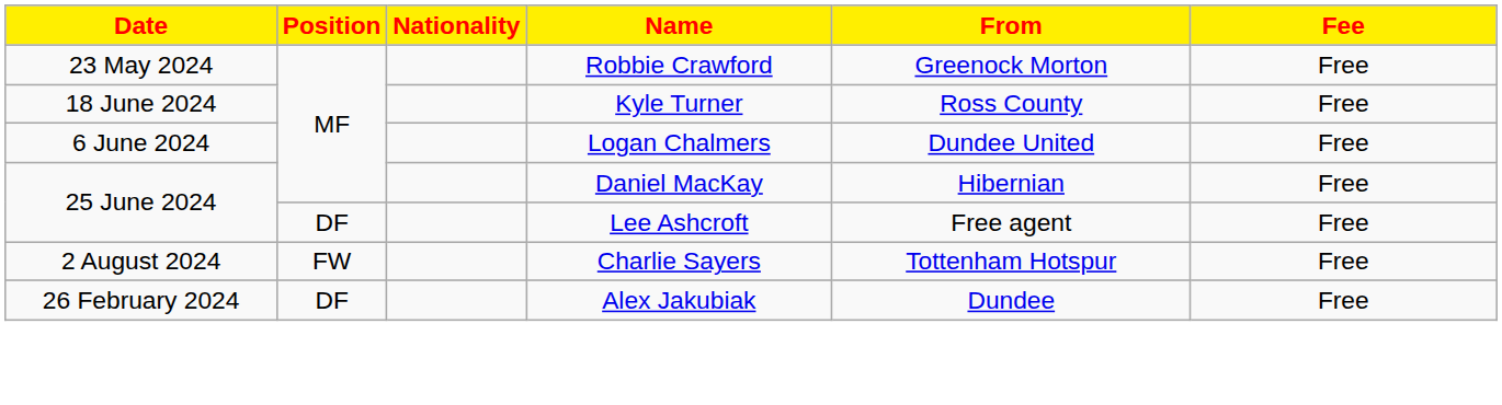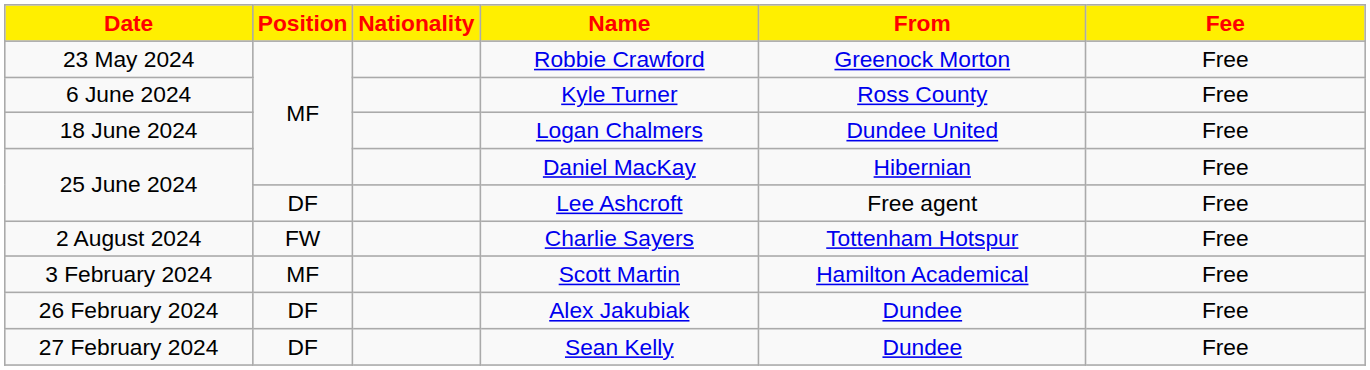 <table class="wikitable"  style="text-align:center; font-size:90%; ">
 <tr>
 <th style="background:#FFEF00; color:red; width:150px;">Date</th>
 <th style="background:#FFEF00; color:red; width:45px;">Position</th>
 <th style="background:#FFEF00; color:red; width:45px;">Nationality</th>
 <th style="background:#FFEF00; color:red; width:170px;">Name</th>
 <th style="background:#FFEF00; color:red; width:200px;">From</th>
 <th style="background:#FFEF00; color:red; width:170px;">Fee</th>
 </tr>
 <tr>
 <td>23 May 2024</td>
 <td rowspan=4>MF</td>
 <td></td>
 <td><a href='#'>Robbie Crawford</a></td>
 <td><a href='#'>Greenock Morton</a></td>
 <td>Free</td>
 </tr>
 <tr>
-<td>18 June 2024</td>
+<td>6 June 2024</td>
 <td></td>
 <td><a href='#'>Kyle Turner</a></td>
 <td><a href='#'>Ross County</a></td>
 <td>Free</td>
 </tr>
 <tr>
-<td>6 June 2024</td>
+<td>18 June 2024</td>
 <td></td>
 <td><a href='#'>Logan Chalmers</a></td>
 <td><a href='#'>Dundee United</a></td>
 <td>Free</td>
 </tr>
 <tr>
 <td rowspan=2>25 June 2024</td>
 <td></td>
 <td><a href='#'>Daniel MacKay</a></td>
 <td><a href='#'>Hibernian</a></td>
 <td>Free</td>
 </tr>
 <tr>
 <td>DF</td>
 <td></td>
 <td><a href='#'>Lee Ashcroft</a></td>
 <td>Free agent</td>
 <td>Free</td>
 </tr>
 <tr>
 <td>2 August 2024</td>
 <td>FW</td>
 <td></td>
 <td><a href='#'>Charlie Sayers</a></td>
 <td><a href='#'>Tottenham Hotspur</a></td>
 <td>Free</td>
 </tr>
 <tr>
+<td>3 February 2024</td>
+<td>MF</td>
+<td></td>
+<td><a href='#'>Scott Martin</a></td>
+<td><a href='#'>Hamilton Academical</a></td>
+<td>Free</td>
+</tr>
+<tr>
 <td>26 February 2024</td>
 <td>DF</td>
 <td></td>
 <td><a href='#'>Alex Jakubiak</a></td>
 <td><a href='#'>Dundee</a></td>
 <td>Free</td>
 </tr>
+<tr>
+<td>27 February 2024</td>
+<td>DF</td>
+<td></td>
+<td><a href='#'>Sean Kelly</a></td>
+<td><a href='#'>Dundee</a></td>
+<td>Free</td>
+</tr>
 </table>
